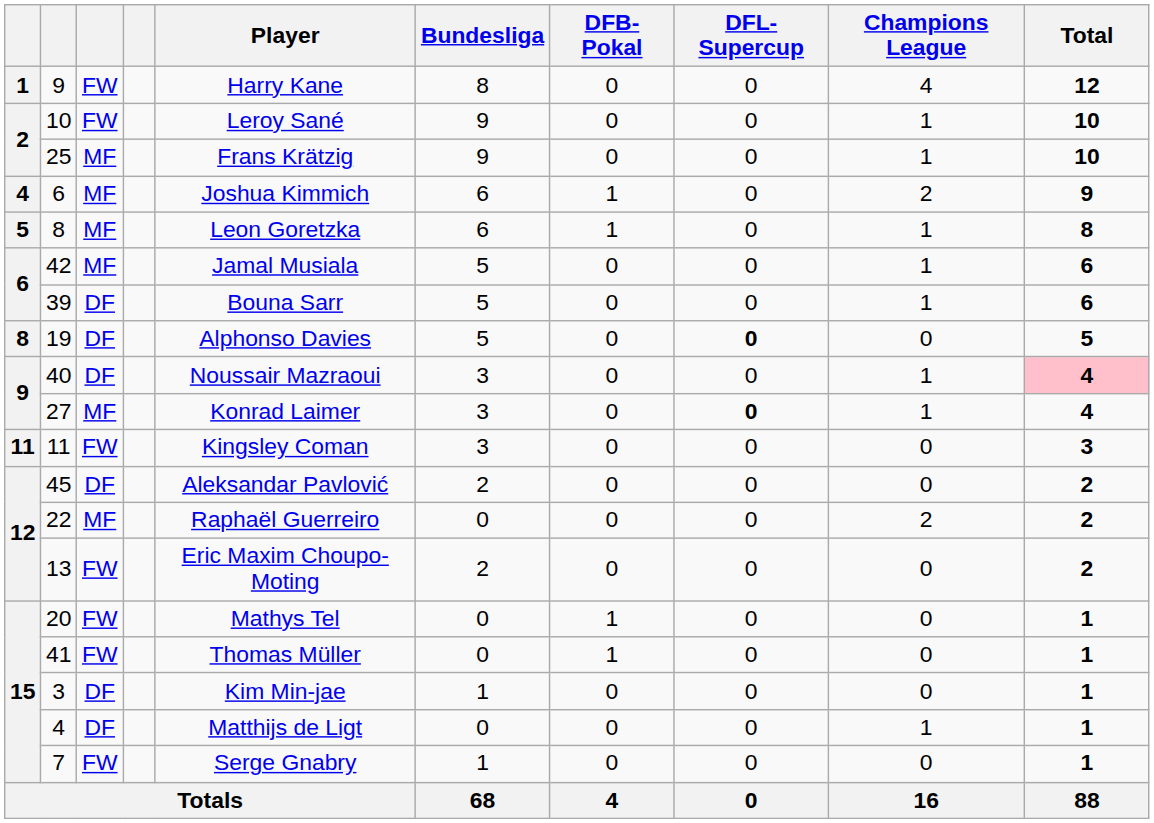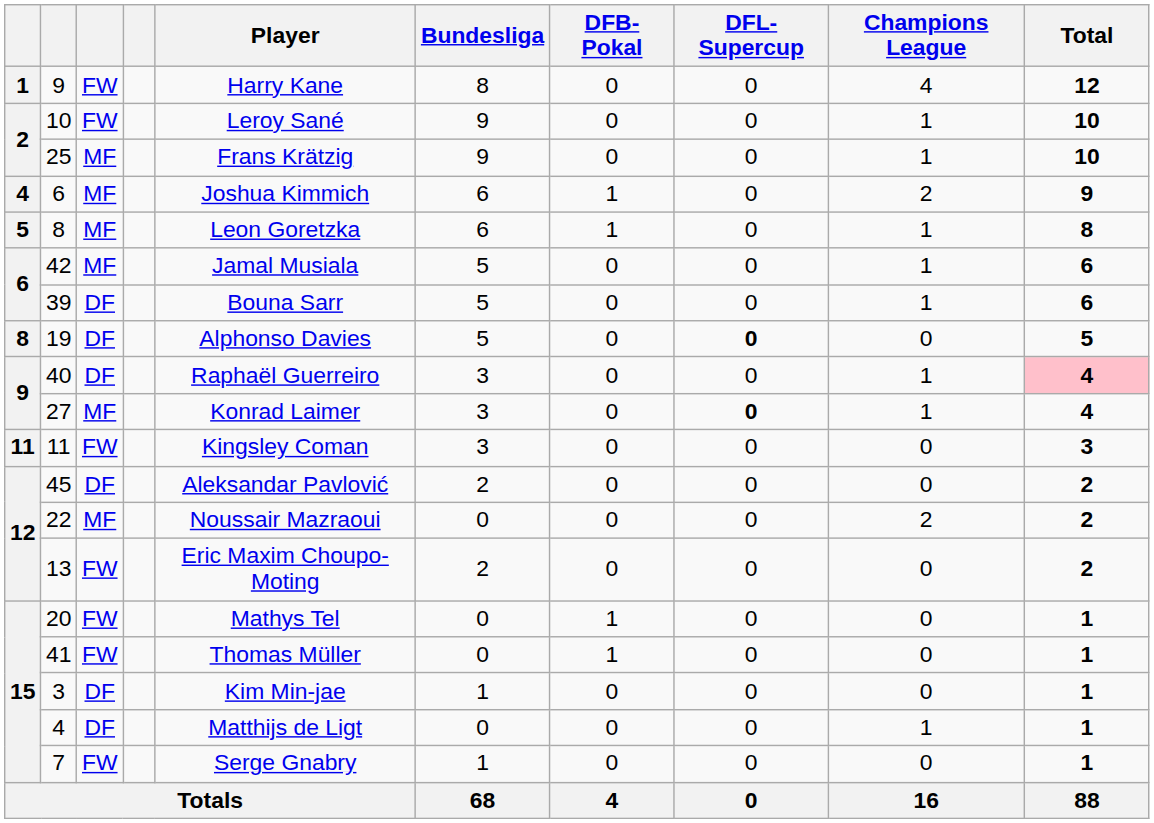 <table class="wikitable sortable" style="text-align:center">
 <tr>
 <th width=15></th>
 <th width=15></th>
 <th width=15></th>
 <th width=15></th>
 <th width=175>Player</th>
 <th width=80><a href='#'>Bundesliga</a></th>
 <th width=80><a href='#'>DFB-Pokal</a></th>
 <th width=100><a href='#'>DFL-Supercup</a></th>
 <th width=130><a href='#'>Champions League</a></th>
 <th width=80>Total</th>
 </tr>
 <tr>
 <th>1</th>
 <td align=center>9</td>
 <td align=center><a href='#'>FW</a></td>
 <td></td>
 <td><a href='#'>Harry Kane</a></td>
 <td>8</td>
 <td>0</td>
 <td>0</td>
 <td>4</td>
 <td><strong>12</strong></td>
 </tr>
 <tr>
 <th rowspan=2>2</th>
 <td align=center>10</td>
 <td align=center><a href='#'>FW</a></td>
 <td></td>
 <td><a href='#'>Leroy Sané</a></td>
 <td>9</td>
 <td>0</td>
 <td>0</td>
 <td>1</td>
 <td><strong>10</strong></td>
 </tr>
 <tr>
 <td align=center>25</td>
 <td align=center><a href='#'>MF</a></td>
 <td></td>
 <td><a href='#'>Frans Krätzig</a></td>
 <td>9</td>
 <td>0</td>
 <td>0</td>
 <td>1</td>
 <td><strong>10</strong></td>
 </tr>
 <tr>
 <th>4</th>
 <td align=center>6</td>
 <td align=center><a href='#'>MF</a></td>
 <td></td>
 <td><a href='#'>Joshua Kimmich</a></td>
 <td>6</td>
 <td>1</td>
 <td>0</td>
 <td>2</td>
 <td><strong>9</strong></td>
 </tr>
 <tr>
 <th>5</th>
 <td align=center>8</td>
 <td align=center><a href='#'>MF</a></td>
 <td></td>
 <td><a href='#'>Leon Goretzka</a></td>
 <td>6</td>
 <td>1</td>
 <td>0</td>
 <td>1</td>
 <td><strong>8</strong></td>
 </tr>
 <tr>
 <th rowspan=2>6</th>
 <td align=center>42</td>
 <td align=center><a href='#'>MF</a></td>
 <td></td>
 <td><a href='#'>Jamal Musiala</a></td>
 <td>5</td>
 <td>0</td>
 <td>0</td>
 <td>1</td>
 <td><strong>6</strong></td>
 </tr>
 <tr>
 <td align=center>39</td>
 <td align=center><a href='#'>DF</a></td>
 <td></td>
 <td><a href='#'>Bouna Sarr</a></td>
 <td>5</td>
 <td>0</td>
 <td>0</td>
 <td>1</td>
 <td><strong>6</strong></td>
 </tr>
 <tr>
 <th>8</th>
 <td align=center>19</td>
 <td align=center><a href='#'>DF</a></td>
 <td></td>
 <td><a href='#'>Alphonso Davies</a></td>
 <td>5</td>
 <td>0</td>
 <td><strong>0</strong></td>
 <td>0</td>
 <td><strong>5</strong></td>
 </tr>
 <tr>
 <th rowspan=2>9</th>
 <td align=center>40</td>
 <td align=center><a href='#'>DF</a></td>
 <td></td>
-<td><a href='#'>Noussair Mazraoui</a></td>
+<td><a href='#'>Raphaël Guerreiro</a></td>
 <td>3</td>
 <td>0</td>
 <td>0</td>
 <td>1</td>
 <td style="background: pink;"><strong>4</strong></td>
 </tr>
 <tr>
 <td align=center>27</td>
 <td align=center><a href='#'>MF</a></td>
 <td></td>
 <td><a href='#'>Konrad Laimer</a></td>
 <td>3</td>
 <td>0</td>
 <td><strong>0</strong></td>
 <td>1</td>
 <td><strong>4</strong></td>
 </tr>
 <tr>
 <th>11</th>
 <td align=center>11</td>
 <td align=center><a href='#'>FW</a></td>
 <td></td>
 <td><a href='#'>Kingsley Coman</a></td>
 <td>3</td>
 <td>0</td>
 <td>0</td>
 <td>0</td>
 <td><strong>3</strong></td>
 </tr>
 <tr>
 <th rowspan=3>12</th>
 <td align=center>45</td>
 <td align=center><a href='#'>DF</a></td>
 <td></td>
 <td><a href='#'>Aleksandar Pavlović</a></td>
 <td>2</td>
 <td>0</td>
 <td>0</td>
 <td>0</td>
 <td><strong>2</strong></td>
 </tr>
 <tr>
 <td align=center>22</td>
 <td align=center><a href='#'>MF</a></td>
 <td></td>
-<td><a href='#'>Raphaël Guerreiro</a></td>
+<td><a href='#'>Noussair Mazraoui</a></td>
 <td>0</td>
 <td>0</td>
 <td>0</td>
 <td>2</td>
 <td><strong>2</strong></td>
 </tr>
 <tr>
 <td align=center>13</td>
 <td align=center><a href='#'>FW</a></td>
 <td></td>
 <td><a href='#'>Eric Maxim Choupo-Moting</a></td>
 <td>2</td>
 <td>0</td>
 <td>0</td>
 <td>0</td>
 <td><strong>2</strong></td>
 </tr>
 <tr>
 <th rowspan=5>15</th>
 <td align=center>20</td>
 <td align=center><a href='#'>FW</a></td>
 <td></td>
 <td><a href='#'>Mathys Tel</a></td>
 <td>0</td>
 <td>1</td>
 <td>0</td>
 <td>0</td>
 <td><strong>1</strong></td>
 </tr>
 <tr>
 <td align=center>41</td>
 <td align=center><a href='#'>FW</a></td>
 <td></td>
 <td><a href='#'>Thomas Müller</a></td>
 <td>0</td>
 <td>1</td>
 <td>0</td>
 <td>0</td>
 <td><strong>1</strong></td>
 </tr>
 <tr>
 <td align=center>3</td>
 <td align=center><a href='#'>DF</a></td>
 <td></td>
 <td><a href='#'>Kim Min-jae</a></td>
 <td>1</td>
 <td>0</td>
 <td>0</td>
 <td>0</td>
 <td><strong>1</strong></td>
 </tr>
 <tr>
 <td align=center>4</td>
 <td align=center><a href='#'>DF</a></td>
 <td></td>
 <td><a href='#'>Matthijs de Ligt</a></td>
 <td>0</td>
 <td>0</td>
 <td>0</td>
 <td>1</td>
 <td><strong>1</strong></td>
 </tr>
 <tr>
 <td align=center>7</td>
 <td align=center><a href='#'>FW</a></td>
 <td></td>
 <td><a href='#'>Serge Gnabry</a></td>
 <td>1</td>
 <td>0</td>
 <td>0</td>
 <td>0</td>
 <td><strong>1</strong></td>
 </tr>
 <tr>
 <th colspan="5">Totals</th>
 <th>68</th>
 <th>4</th>
 <th>0</th>
 <th>16</th>
 <th>88</th>
 </tr>
 </table>
